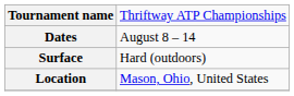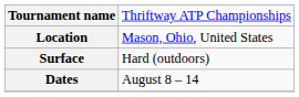 <table class="wikitable">
 <tr>
 <th>Tournament name</th>
 <td><a href='#'>Thriftway ATP Championships</a></td>
 </tr>
 <tr>
-<th>Dates</th>
-<td>August 8 – 14</td>
+<th>Location</th>
+<td><a href='#'>Mason, Ohio</a>, United States</td>
 </tr>
 <tr>
 <th>Surface</th>
 <td>Hard (outdoors)</td>
 </tr>
 <tr>
-<th>Location</th>
-<td><a href='#'>Mason, Ohio</a>, United States</td>
+<th>Dates</th>
+<td>August 8 – 14</td>
 </tr>
 <tr>
 </tr>
 </table>
